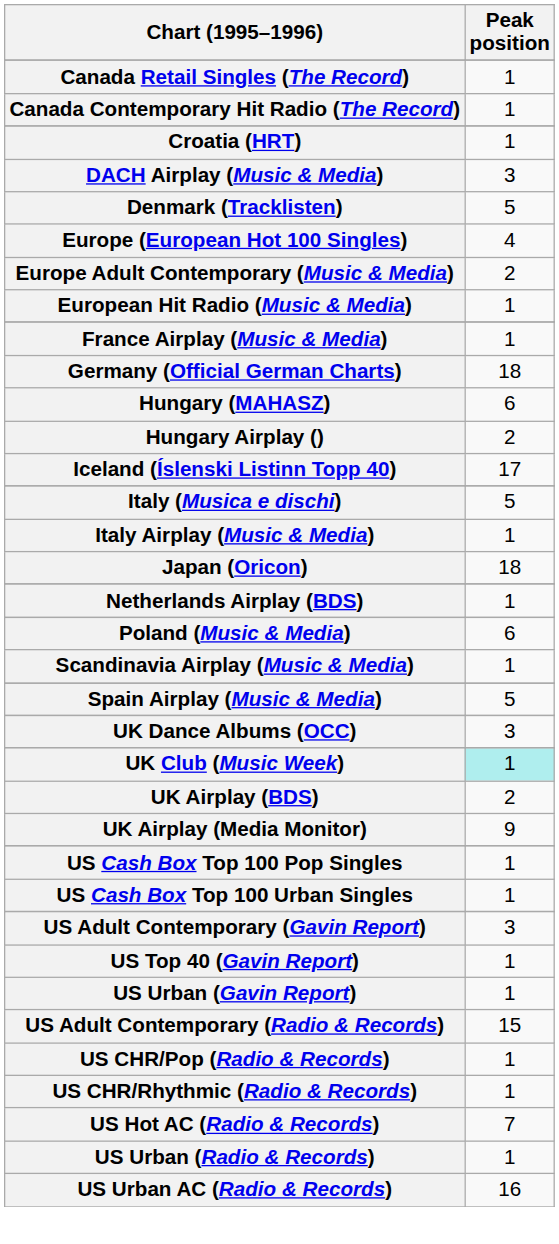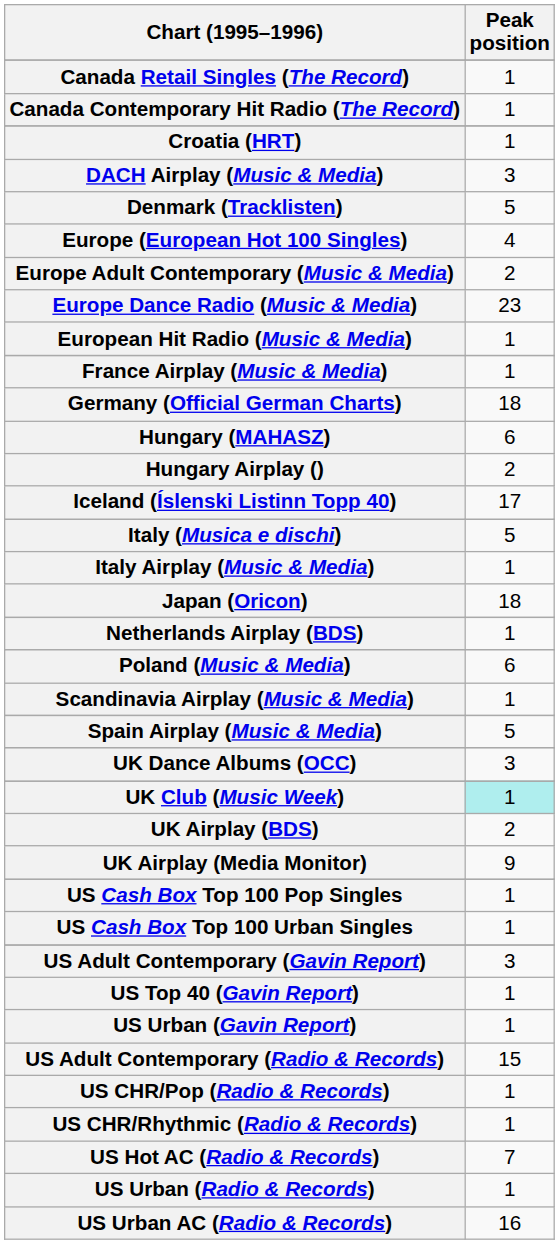 <table class="wikitable sortable plainrowheaders" style="text-align:center;">
 <tr>
 <th>Chart (1995–1996)</th>
 <th>Peak<br>position</th>
 </tr>
 <tr>
 </tr>
 <tr>
 </tr>
 <tr>
 </tr>
 <tr>
 </tr>
 <tr>
 <th scope="row">Canada <a href='#'>Retail Singles</a> (<em><a href='#'>The Record</a></em>)</th>
 <td>1</td>
 </tr>
 <tr>
 <th scope="row">Canada Contemporary Hit Radio (<em><a href='#'>The Record</a></em>)</th>
 <td>1</td>
 </tr>
 <tr>
 </tr>
 <tr>
 </tr>
 <tr>
 </tr>
 <tr>
 <th scope="row">Croatia (<a href='#'>HRT</a>)</th>
 <td>1</td>
 </tr>
 <tr>
 <th scope="row"><a href='#'>DACH</a> Airplay (<em><a href='#'>Music & Media</a></em>)</th>
 <td>3</td>
 </tr>
 <tr>
 <th scope="row">Denmark (<a href='#'>Tracklisten</a>)</th>
 <td>5</td>
 </tr>
 <tr>
 <th scope="row">Europe (<a href='#'>European Hot 100 Singles</a>)</th>
 <td>4</td>
 </tr>
 <tr>
 <th scope="row">Europe Adult Contemporary (<em><a href='#'>Music & Media</a></em>)</th>
 <td>2</td>
+</tr>
+<tr>
+<th scope="row"><a href='#'>Europe Dance Radio</a> (<em><a href='#'>Music & Media</a></em>)</th>
+<td>23</td>
 </tr>
 <tr>
 <th scope="row">European Hit Radio (<em><a href='#'>Music & Media</a></em>)</th>
 <td>1</td>
 </tr>
 <tr>
 </tr>
 <tr>
 </tr>
 <tr>
 <th scope="row">France Airplay (<em><a href='#'>Music & Media</a></em>)</th>
 <td>1</td>
 </tr>
 <tr>
 <th scope="row">Germany (<a href='#'>Official German Charts</a>)</th>
 <td>18</td>
 </tr>
 <tr>
 <th scope="row">Hungary (<a href='#'>MAHASZ</a>)</th>
 <td>6</td>
 </tr>
 <tr>
 <th scope="row">Hungary Airplay ()</th>
 <td>2</td>
 </tr>
 <tr>
 <th scope="row">Iceland (<a href='#'>Íslenski Listinn Topp 40</a>)</th>
 <td>17</td>
 </tr>
 <tr>
 </tr>
 <tr>
 <th scope="row">Italy (<em><a href='#'>Musica e dischi</a></em>)</th>
 <td>5</td>
 </tr>
 <tr>
 <th scope="row">Italy Airplay (<em><a href='#'>Music & Media</a></em>)</th>
 <td>1</td>
 </tr>
 <tr>
 <th scope="row">Japan (<a href='#'>Oricon</a>)</th>
 <td>18</td>
 </tr>
 <tr>
 </tr>
 <tr>
 </tr>
 <tr>
 <th scope="row">Netherlands Airplay (<a href='#'>BDS</a>)</th>
 <td>1</td>
 </tr>
 <tr>
 </tr>
 <tr>
 </tr>
 <tr>
 <th scope="row">Poland (<em><a href='#'>Music & Media</a></em>)</th>
 <td>6</td>
 </tr>
 <tr>
 <th scope="row">Scandinavia Airplay (<em><a href='#'>Music & Media</a></em>)</th>
 <td>1</td>
 </tr>
 <tr>
 </tr>
 <tr>
 <th scope="row">Spain Airplay (<em><a href='#'>Music & Media</a></em>)</th>
 <td>5</td>
 </tr>
 <tr>
 </tr>
 <tr>
 </tr>
 <tr>
 </tr>
 <tr>
 </tr>
 <tr>
 <th scope="row">UK Dance Albums (<a href='#'>OCC</a>)<br></th>
 <td>3</td>
 </tr>
 <tr>
 </tr>
 <tr>
 <th scope="row">UK <a href='#'>Club</a> (<em><a href='#'>Music Week</a></em>)<br></th>
 <td style="background: paleturquoise;">1</td>
 </tr>
 <tr>
 <th scope="row">UK Airplay (<a href='#'>BDS</a>)</th>
 <td>2</td>
 </tr>
 <tr>
 <th scope="row">UK Airplay (Media Monitor)</th>
 <td>9</td>
 </tr>
 <tr>
 </tr>
 <tr>
 <th scope="row">US <em><a href='#'>Cash Box</a></em> Top 100 Pop Singles</th>
 <td>1</td>
 </tr>
 <tr>
 <th scope="row">US <em><a href='#'>Cash Box</a></em> Top 100 Urban Singles</th>
 <td>1</td>
 </tr>
 <tr>
 </tr>
 <tr>
 </tr>
 <tr>
 </tr>
 <tr>
 </tr>
 <tr>
 </tr>
 <tr>
 </tr>
 <tr>
 </tr>
 <tr>
 <th scope="row">US Adult Contemporary (<em><a href='#'>Gavin Report</a></em>)</th>
 <td>3</td>
 </tr>
 <tr>
 <th scope="row">US Top 40 (<em><a href='#'>Gavin Report</a></em>)</th>
 <td>1</td>
 </tr>
 <tr>
 <th scope="row">US Urban (<em><a href='#'>Gavin Report</a></em>)</th>
 <td>1</td>
 </tr>
 <tr>
 <th scope="row">US Adult Contemporary (<em><a href='#'>Radio & Records</a></em>)</th>
 <td>15</td>
 </tr>
 <tr>
 <th scope="row">US CHR/Pop (<em><a href='#'>Radio & Records</a></em>)</th>
 <td>1</td>
 </tr>
 <tr>
 <th scope="row">US CHR/Rhythmic (<em><a href='#'>Radio & Records</a></em>)</th>
 <td>1</td>
 </tr>
 <tr>
 <th scope="row">US Hot AC (<em><a href='#'>Radio & Records</a></em>)</th>
 <td>7</td>
 </tr>
 <tr>
 <th scope="row">US Urban (<em><a href='#'>Radio & Records</a></em>)</th>
 <td>1</td>
 </tr>
 <tr>
 <th scope="row">US Urban AC (<em><a href='#'>Radio & Records</a></em>)</th>
 <td>16</td>
 </tr>
 </table>
